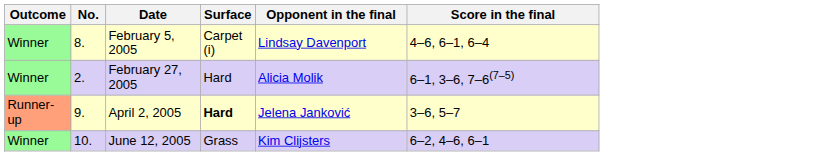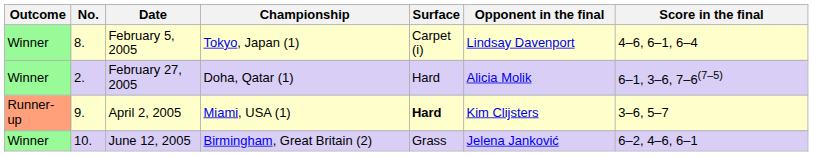 <table class="sortable wikitable">
 <tr>
 <th width=75>Outcome</th>
 <th width=35>No.</th>
 <th width=110>Date</th>
+<th width=250>Championship</th>
 <th width=60>Surface</th>
 <th width=180>Opponent in the final</th>
 <th width=230>Score in the final</th>
 </tr>
 <tr bgcolor=#ffffcc>
 <td bgcolor=98FB98>Winner</td>
 <td>8.</td>
 <td>February 5, 2005</td>
+<td> <a href='#'>Tokyo</a>, Japan (1)</td>
 <td>Carpet (i)</td>
 <td> <a href='#'>Lindsay Davenport</a></td>
 <td>4–6, 6–1, 6–4</td>
 </tr>
 <tr bgcolor=#D8CEF6>
 <td bgcolor=98FB98>Winner</td>
 <td>2.</td>
 <td>February 27, 2005</td>
+<td> Doha, Qatar (1)</td>
 <td>Hard</td>
 <td> <a href='#'>Alicia Molik</a></td>
 <td>6–1, 3–6, 7–6<sup>(7–5)</sup></td>
 </tr>
 <tr bgcolor=#ffffcc>
 <td bgcolor=#FFA07A>Runner-up</td>
 <td>9.</td>
 <td>April 2, 2005</td>
+<td> <a href='#'>Miami</a>, USA (1)</td>
 <td><strong>Hard</strong></td>
-<td> <a href='#'>Jelena Janković</a></td>
+<td> <a href='#'>Kim Clijsters</a></td>
 <td>3–6, 5–7</td>
 </tr>
 <tr bgcolor=#D8CEF6>
 <td bgcolor=98FB98>Winner</td>
 <td>10.</td>
 <td>June 12, 2005</td>
+<td> <a href='#'>Birmingham</a>, Great Britain (2)</td>
 <td>Grass</td>
-<td> <a href='#'>Kim Clijsters</a></td>
+<td> <a href='#'>Jelena Janković</a></td>
 <td>6–2, 4–6, 6–1</td>
 </tr>
 </table>
